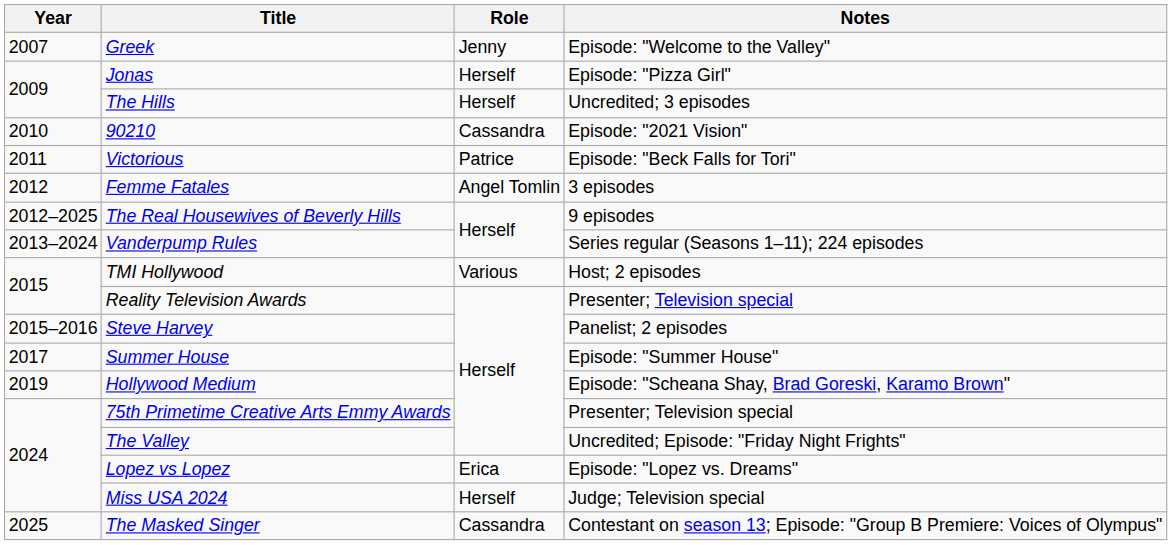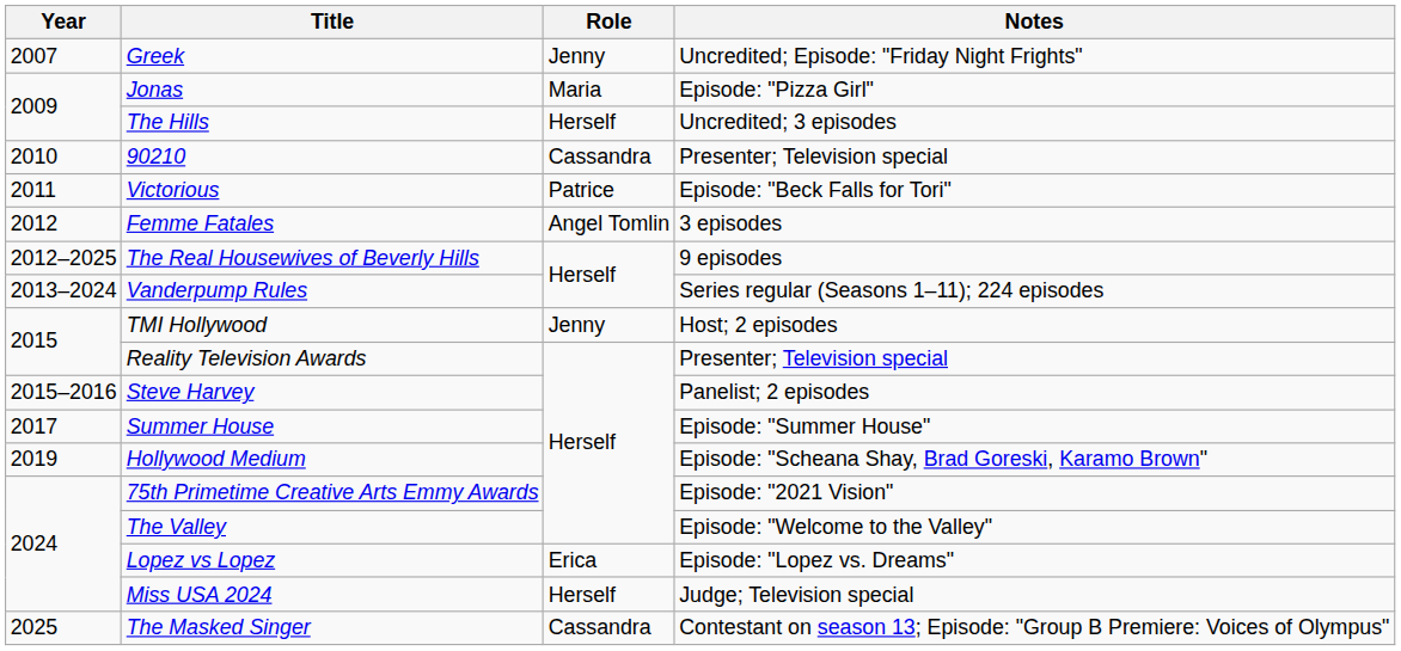 <table class="wikitable sortable">
 <tr>
 <th>Year</th>
 <th>Title</th>
 <th>Role</th>
 <th class="unsortable">Notes</th>
 </tr>
 <tr>
 <td>2007</td>
 <td><em><a href='#'>Greek</a></em></td>
 <td>Jenny</td>
-<td>Episode: "Welcome to the Valley"</td>
+<td>Uncredited; Episode: "Friday Night Frights"</td>
 </tr>
 <tr>
 <td rowspan="2">2009</td>
 <td><em><a href='#'>Jonas</a></em></td>
-<td>Herself</td>
+<td>Maria</td>
 <td>Episode: "Pizza Girl"</td>
 </tr>
 <tr>
 <td><em><a href='#'>The Hills</a></em></td>
 <td>Herself</td>
 <td>Uncredited; 3 episodes</td>
 </tr>
 <tr>
 <td>2010</td>
 <td><em><a href='#'>90210</a></em></td>
 <td>Cassandra</td>
-<td>Episode: "2021 Vision"</td>
+<td>Presenter; Television special</td>
 </tr>
 <tr>
 <td>2011</td>
 <td><em><a href='#'>Victorious</a></em></td>
 <td>Patrice</td>
 <td>Episode: "Beck Falls for Tori"</td>
 </tr>
 <tr>
 <td>2012</td>
 <td><em><a href='#'>Femme Fatales</a></em></td>
 <td>Angel Tomlin</td>
 <td>3 episodes</td>
 </tr>
 <tr>
 <td>2012–2025</td>
 <td><em><a href='#'>The Real Housewives of Beverly Hills</a></em></td>
 <td rowspan="2">Herself</td>
 <td>9 episodes</td>
 </tr>
 <tr>
 <td>2013–2024</td>
 <td><em><a href='#'>Vanderpump Rules</a></em></td>
 <td>Series regular (Seasons 1–11); 224 episodes</td>
 </tr>
 <tr>
 <td rowspan="2">2015</td>
 <td><em>TMI Hollywood</em></td>
-<td>Various</td>
+<td>Jenny</td>
 <td>Host; 2 episodes</td>
 </tr>
 <tr>
 <td><em>Reality Television Awards</em></td>
 <td rowspan="6">Herself</td>
 <td>Presenter; <a href='#'>Television special</a></td>
 </tr>
 <tr>
 <td>2015–2016</td>
 <td><em><a href='#'>Steve Harvey</a></em></td>
 <td>Panelist; 2 episodes</td>
 </tr>
 <tr>
 <td>2017</td>
 <td><em><a href='#'>Summer House</a></em></td>
 <td>Episode: "Summer House"</td>
 </tr>
 <tr>
 <td>2019</td>
 <td><em><a href='#'>Hollywood Medium</a></em></td>
 <td>Episode: "Scheana Shay, <a href='#'>Brad Goreski</a>, <a href='#'>Karamo Brown</a>"</td>
 </tr>
 <tr>
 <td rowspan="4">2024</td>
 <td><em><a href='#'>75th Primetime Creative Arts Emmy Awards</a></em></td>
-<td>Presenter; Television special</td>
+<td>Episode: "2021 Vision"</td>
 </tr>
 <tr>
 <td><em><a href='#'>The Valley</a></em></td>
-<td>Uncredited; Episode: "Friday Night Frights"</td>
+<td>Episode: "Welcome to the Valley"</td>
 </tr>
 <tr>
 <td><em><a href='#'>Lopez vs Lopez</a></em></td>
 <td>Erica</td>
 <td>Episode: "Lopez vs. Dreams"</td>
 </tr>
 <tr>
 <td><em><a href='#'>Miss USA 2024</a></em></td>
 <td>Herself</td>
 <td>Judge; Television special</td>
 </tr>
 <tr>
 <td>2025</td>
 <td><em><a href='#'>The Masked Singer</a></em></td>
 <td>Cassandra</td>
 <td>Contestant on <a href='#'>season 13</a>; Episode: "Group B Premiere: Voices of Olympus"</td>
 </tr>
 </table>
